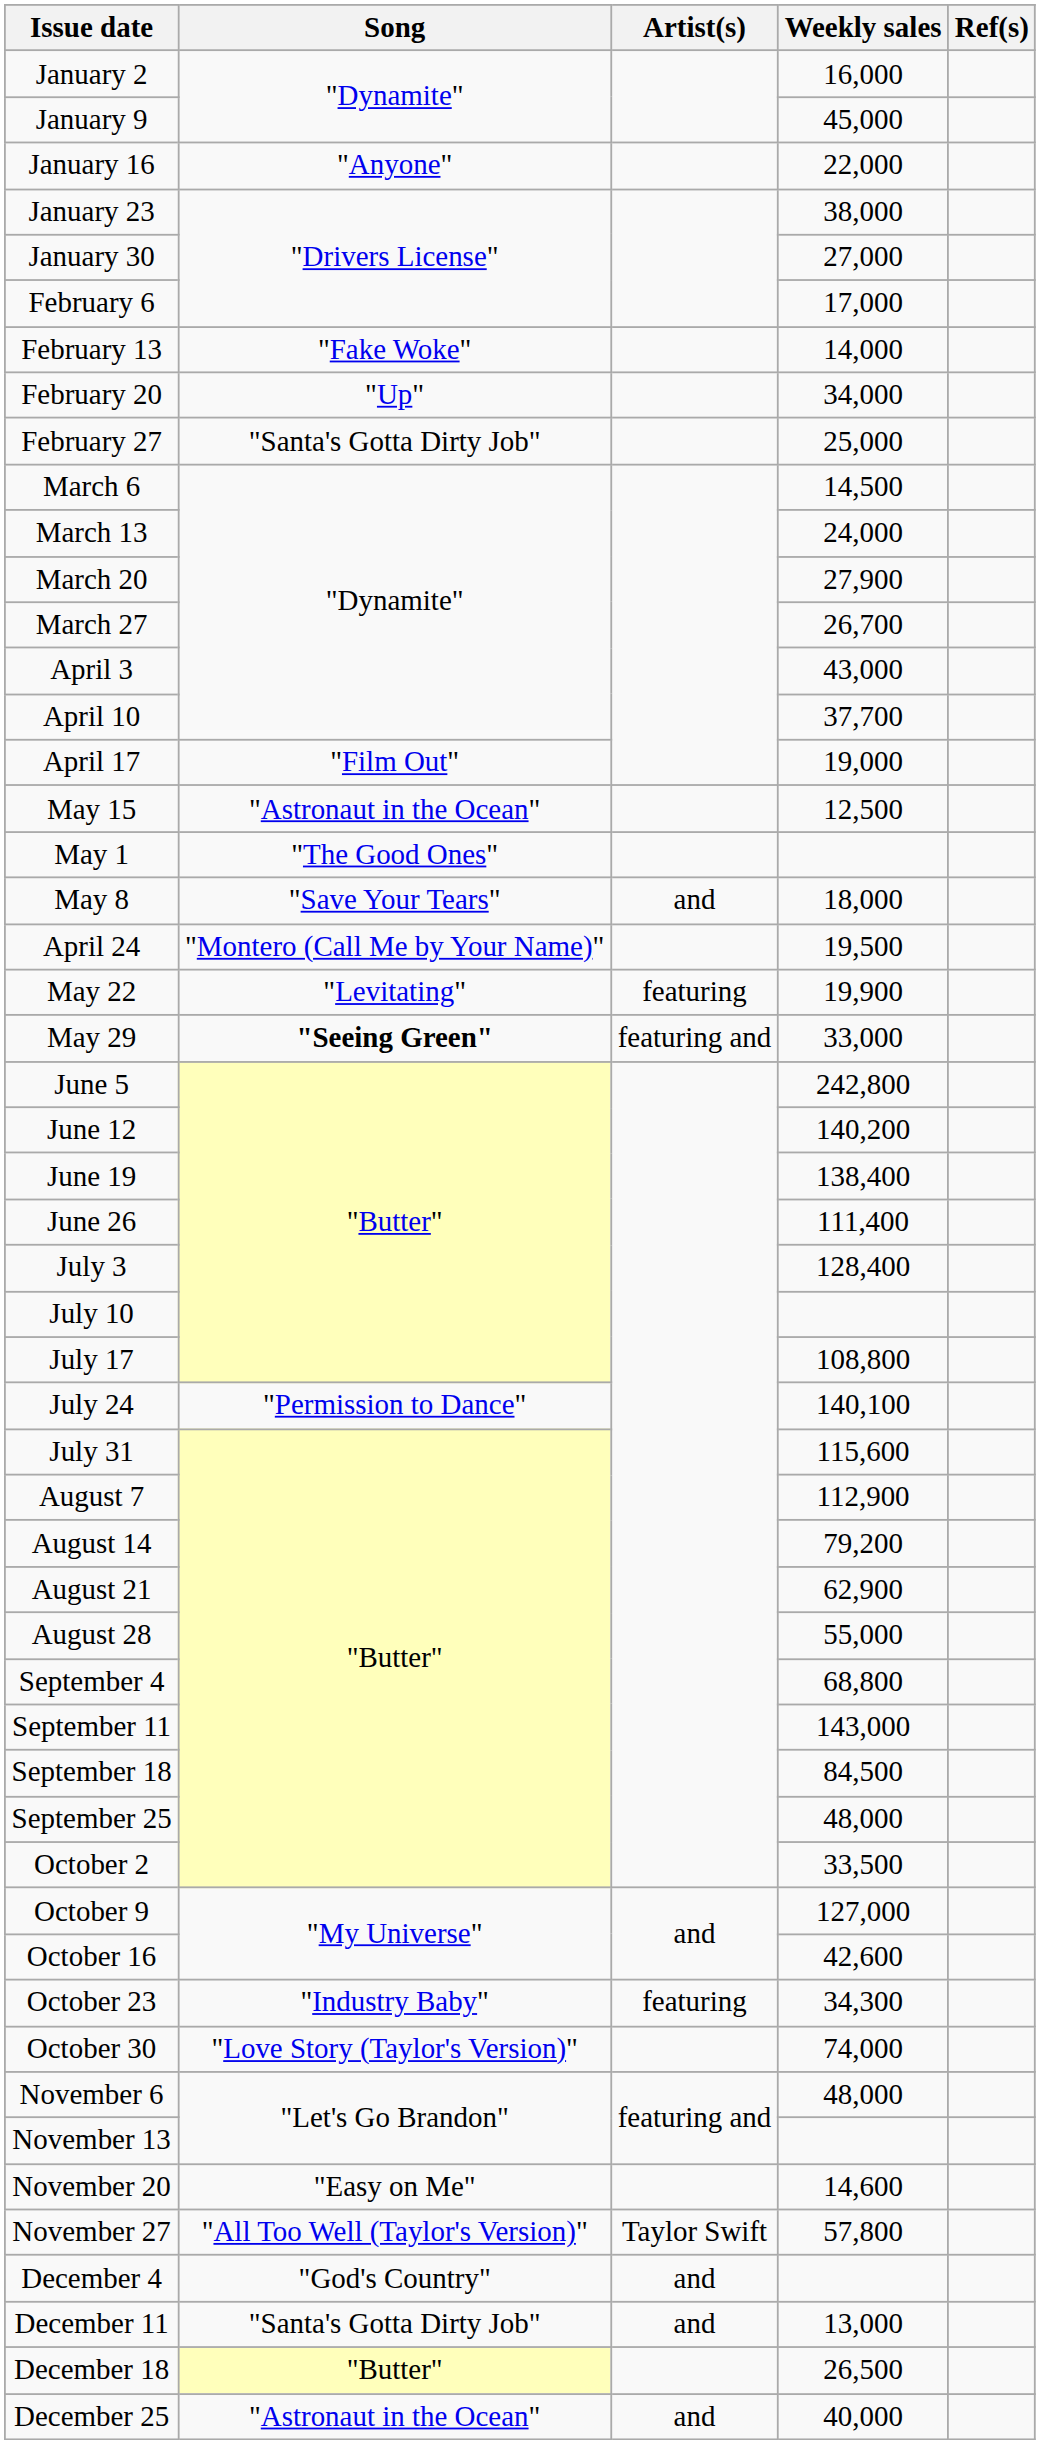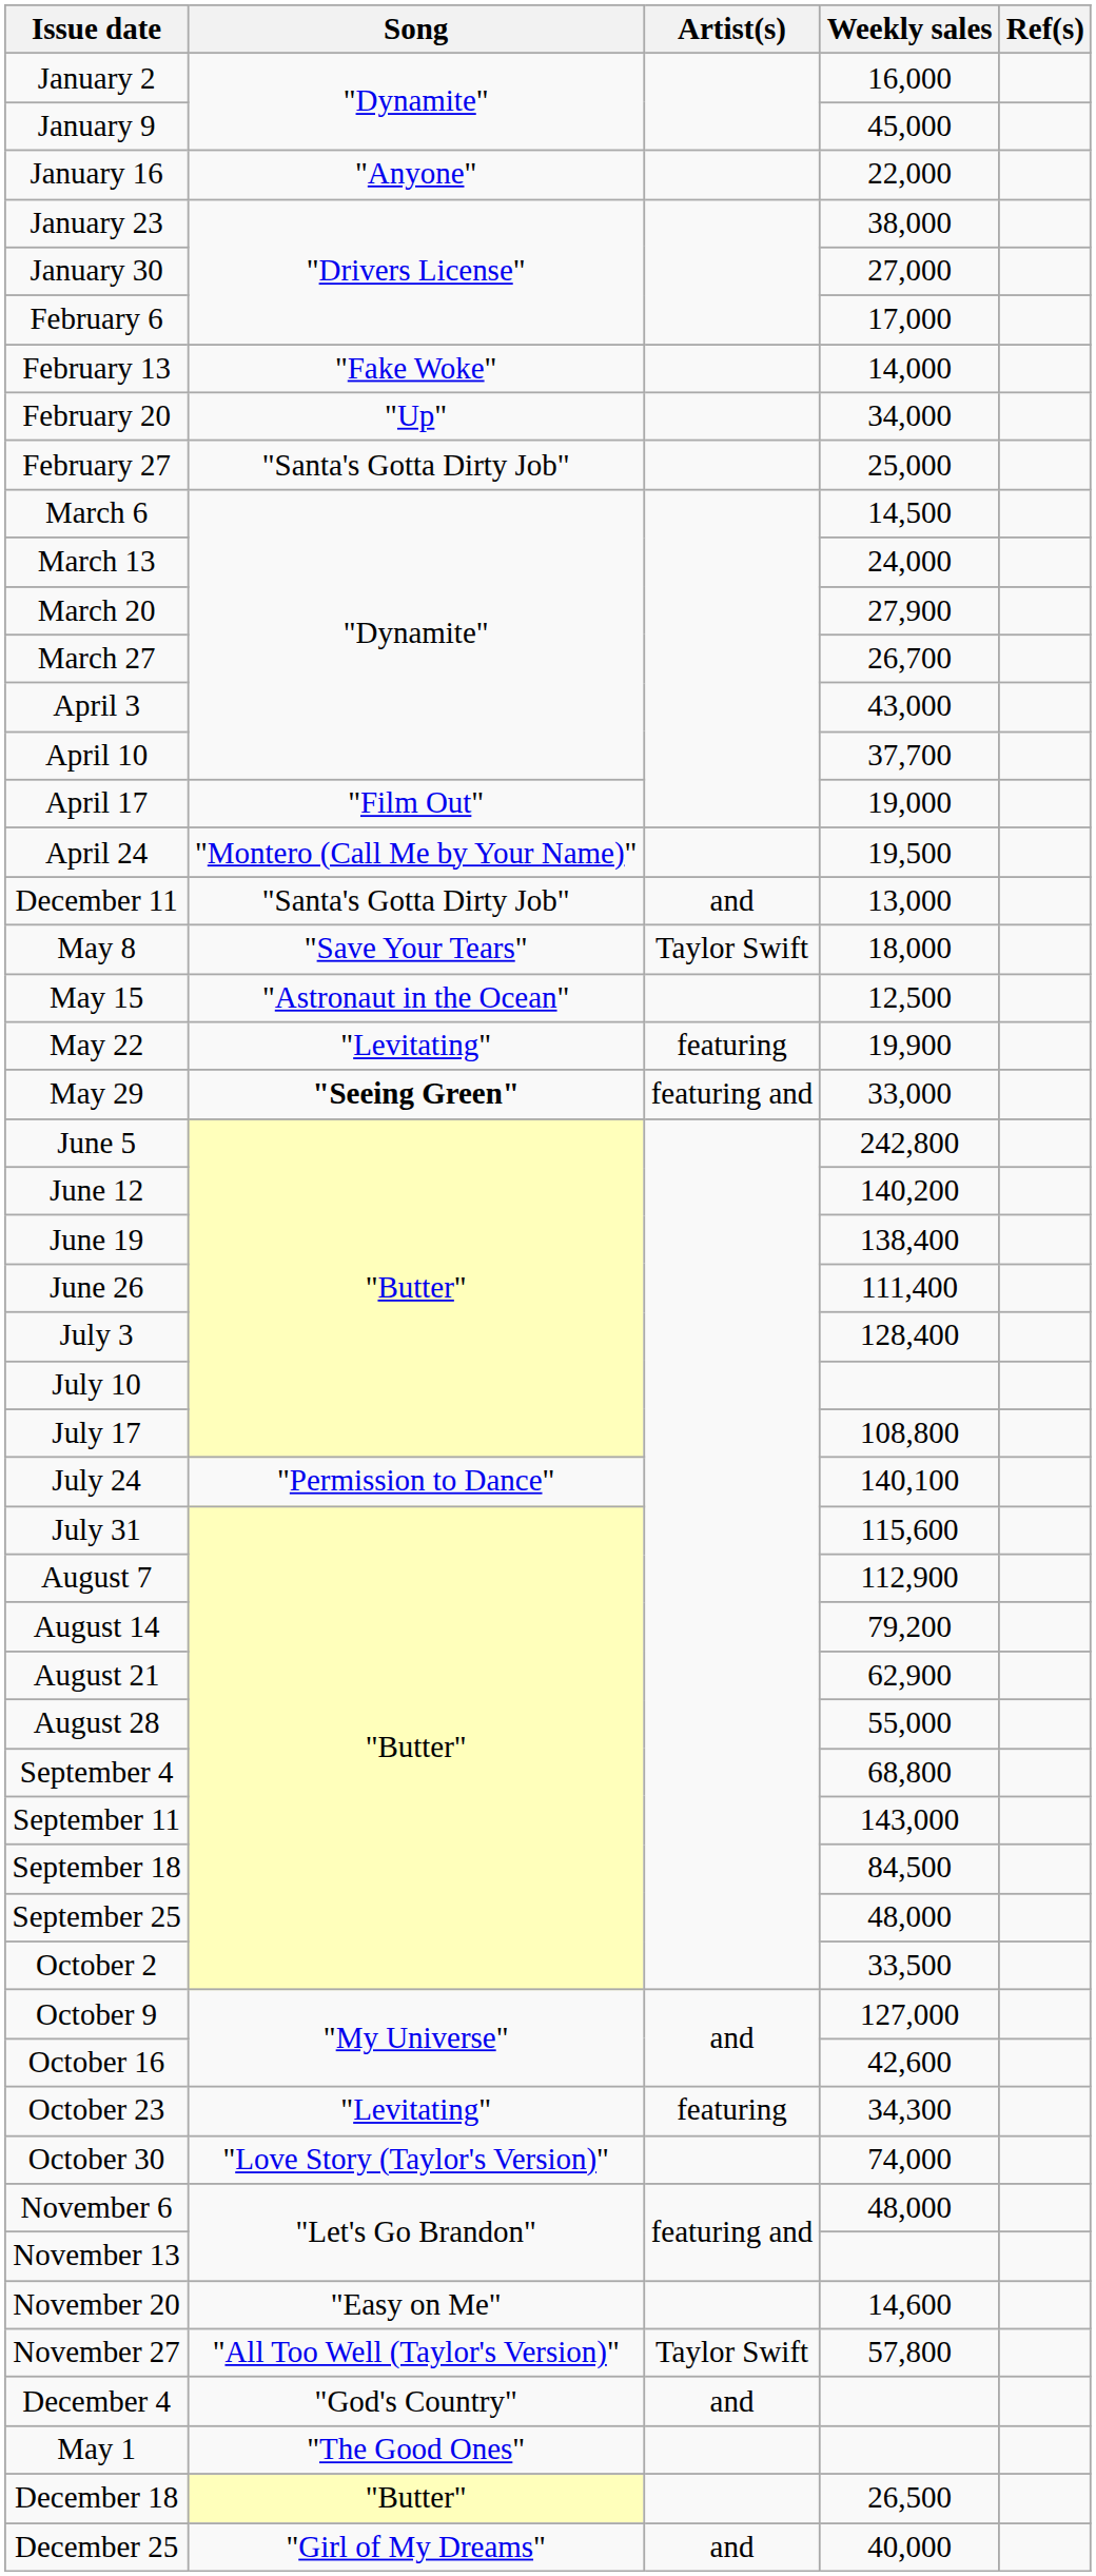 <table class="wikitable sortable" style="text-align: center;">
 <tr>
 <th>Issue date</th>
 <th>Song</th>
 <th>Artist(s)</th>
 <th>Weekly sales</th>
 <th>Ref(s)</th>
 </tr>
 <tr>
 <td>January 2</td>
 <td rowspan="2">"<a href='#'>Dynamite</a>"</td>
 <td rowspan="2"></td>
 <td>16,000</td>
 <td></td>
 </tr>
 <tr>
 <td>January 9</td>
 <td>45,000</td>
 <td></td>
 </tr>
 <tr>
 <td>January 16</td>
 <td>"<a href='#'>Anyone</a>"</td>
 <td></td>
 <td>22,000</td>
 <td></td>
 </tr>
 <tr>
 <td>January 23</td>
 <td rowspan="3">"<a href='#'>Drivers License</a>"</td>
 <td rowspan="3"></td>
 <td>38,000</td>
 <td></td>
 </tr>
 <tr>
 <td>January 30</td>
 <td>27,000</td>
 <td></td>
 </tr>
 <tr>
 <td>February 6</td>
 <td>17,000</td>
 <td></td>
 </tr>
 <tr>
 <td>February 13</td>
 <td>"<a href='#'>Fake Woke</a>"</td>
 <td></td>
 <td>14,000</td>
 <td></td>
 </tr>
 <tr>
 <td>February 20</td>
 <td>"<a href='#'>Up</a>"</td>
 <td></td>
 <td>34,000</td>
 <td></td>
 </tr>
 <tr>
 <td>February 27</td>
 <td>"Santa's Gotta Dirty Job"</td>
 <td></td>
 <td>25,000</td>
 <td></td>
 </tr>
 <tr>
 <td>March 6</td>
 <td rowspan="6">"Dynamite"</td>
 <td rowspan="7"></td>
 <td>14,500</td>
 <td></td>
 </tr>
 <tr>
 <td>March 13</td>
 <td>24,000</td>
 <td></td>
 </tr>
 <tr>
 <td>March 20</td>
 <td>27,900</td>
 <td></td>
 </tr>
 <tr>
 <td>March 27</td>
 <td>26,700</td>
 <td></td>
 </tr>
 <tr>
 <td>April 3</td>
 <td>43,000</td>
 <td></td>
 </tr>
 <tr>
 <td>April 10</td>
 <td>37,700</td>
 <td></td>
 </tr>
 <tr>
 <td>April 17</td>
 <td>"<a href='#'>Film Out</a>"</td>
 <td>19,000</td>
 <td></td>
 </tr>
 <tr>
-<td>May 15</td>
-<td>"<a href='#'>Astronaut in the Ocean</a>"</td>
+<td>April 24</td>
+<td>"<a href='#'>Montero (Call Me by Your Name)</a>"</td>
 <td></td>
-<td>12,500</td>
+<td>19,500</td>
 <td></td>
 </tr>
 <tr>
-<td>May 1</td>
-<td>"<a href='#'>The Good Ones</a>"</td>
-<td></td>
-<td></td>
+<td>December 11</td>
+<td>"Santa's Gotta Dirty Job"</td>
+<td> and </td>
+<td>13,000</td>
 <td></td>
 </tr>
 <tr>
 <td>May 8</td>
 <td>"<a href='#'>Save Your Tears</a>"</td>
-<td> and </td>
+<td>Taylor Swift</td>
 <td>18,000</td>
 <td></td>
 </tr>
 <tr>
-<td>April 24</td>
-<td>"<a href='#'>Montero (Call Me by Your Name)</a>"</td>
+<td>May 15</td>
+<td>"<a href='#'>Astronaut in the Ocean</a>"</td>
 <td></td>
-<td>19,500</td>
+<td>12,500</td>
 <td></td>
 </tr>
 <tr>
 <td>May 22</td>
 <td>"<a href='#'>Levitating</a>"</td>
 <td> featuring </td>
 <td>19,900</td>
 <td></td>
 </tr>
 <tr>
 <td>May 29</td>
 <td><strong>"Seeing Green"</strong></td>
 <td> featuring  and </td>
 <td>33,000</td>
 <td></td>
 </tr>
 <tr>
 <td>June 5</td>
 <td style="background-color:#FFFFBB" rowspan="7">"<a href='#'>Butter</a>" </td>
 <td rowspan="18"></td>
 <td>242,800</td>
 <td></td>
 </tr>
 <tr>
 <td>June 12</td>
 <td>140,200</td>
 <td></td>
 </tr>
 <tr>
 <td>June 19</td>
 <td>138,400</td>
 <td></td>
 </tr>
 <tr>
 <td>June 26</td>
 <td>111,400</td>
 <td></td>
 </tr>
 <tr>
 <td>July 3</td>
 <td>128,400</td>
 <td></td>
 </tr>
 <tr>
 <td>July 10</td>
 <td></td>
 <td></td>
 </tr>
 <tr>
 <td>July 17</td>
 <td>108,800</td>
 <td></td>
 </tr>
 <tr>
 <td>July 24</td>
 <td>"<a href='#'>Permission to Dance</a>"</td>
 <td>140,100</td>
 <td></td>
 </tr>
 <tr>
 <td>July 31</td>
 <td style="background-color:#FFFFBB" rowspan="10">"Butter" </td>
 <td>115,600</td>
 <td></td>
 </tr>
 <tr>
 <td>August 7</td>
 <td>112,900</td>
 <td></td>
 </tr>
 <tr>
 <td>August 14</td>
 <td>79,200</td>
 <td></td>
 </tr>
 <tr>
 <td>August 21</td>
 <td>62,900</td>
 <td></td>
 </tr>
 <tr>
 <td>August 28</td>
 <td>55,000</td>
 <td></td>
 </tr>
 <tr>
 <td>September 4</td>
 <td>68,800</td>
 <td></td>
 </tr>
 <tr>
 <td>September 11</td>
 <td>143,000</td>
 <td></td>
 </tr>
 <tr>
 <td>September 18</td>
 <td>84,500</td>
 <td></td>
 </tr>
 <tr>
 <td>September 25</td>
 <td>48,000</td>
 <td></td>
 </tr>
 <tr>
 <td>October 2</td>
 <td>33,500</td>
 <td></td>
 </tr>
 <tr>
 <td>October 9</td>
 <td rowspan="2">"<a href='#'>My Universe</a>"</td>
 <td rowspan="2"> and </td>
 <td>127,000</td>
 <td></td>
 </tr>
 <tr>
 <td>October 16</td>
 <td>42,600</td>
 <td></td>
 </tr>
 <tr>
 <td>October 23</td>
-<td>"<a href='#'>Industry Baby</a>"</td>
+<td>"<a href='#'>Levitating</a>"</td>
 <td> featuring </td>
 <td>34,300</td>
 <td></td>
 </tr>
 <tr>
 <td>October 30</td>
 <td>"<a href='#'>Love Story (Taylor's Version)</a>"</td>
 <td></td>
 <td>74,000</td>
 <td></td>
 </tr>
 <tr>
 <td>November 6</td>
 <td rowspan="2">"Let's Go Brandon"</td>
 <td rowspan="2"> featuring  and </td>
 <td>48,000</td>
 <td></td>
 </tr>
 <tr>
 <td>November 13</td>
 <td></td>
 <td></td>
 </tr>
 <tr>
 <td>November 20</td>
 <td>"Easy on Me"</td>
 <td></td>
 <td>14,600</td>
 <td></td>
 </tr>
 <tr>
 <td>November 27</td>
 <td>"<a href='#'>All Too Well (Taylor's Version)</a>"</td>
 <td>Taylor Swift</td>
 <td>57,800</td>
 <td></td>
 </tr>
 <tr>
 <td>December 4</td>
 <td>"God's Country"</td>
 <td> and </td>
 <td></td>
 <td></td>
 </tr>
 <tr>
-<td>December 11</td>
-<td>"Santa's Gotta Dirty Job"</td>
-<td> and </td>
-<td>13,000</td>
+<td>May 1</td>
+<td>"<a href='#'>The Good Ones</a>"</td>
+<td></td>
+<td></td>
 <td></td>
 </tr>
 <tr>
 <td>December 18</td>
 <td style="background-color:#FFFFBB">"Butter" </td>
 <td></td>
 <td>26,500</td>
 <td></td>
 </tr>
 <tr>
 <td>December 25</td>
-<td>"<a href='#'>Astronaut in the Ocean</a>"</td>
+<td>"<a href='#'>Girl of My Dreams</a>"</td>
 <td> and </td>
 <td>40,000</td>
 <td></td>
 </tr>
 </table>
